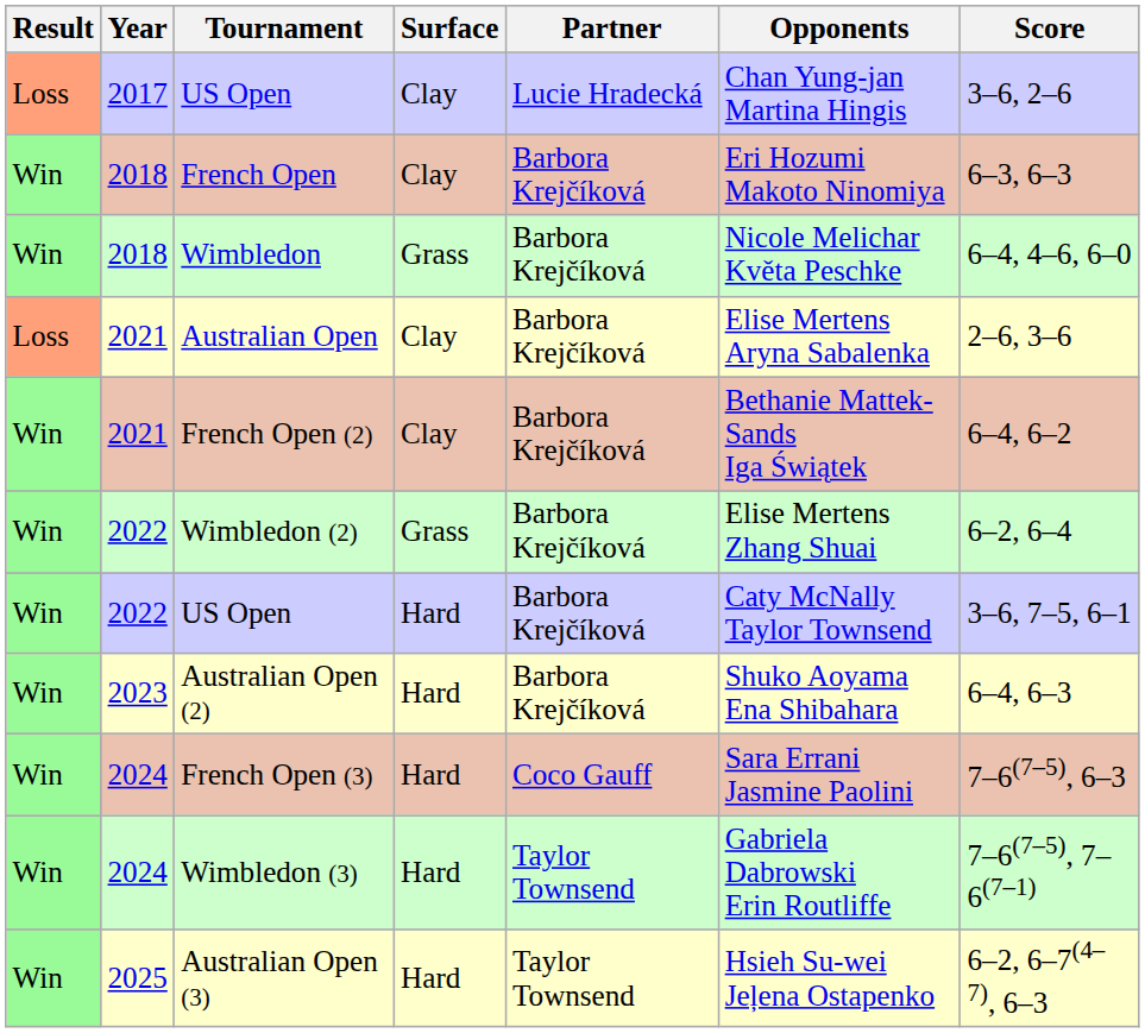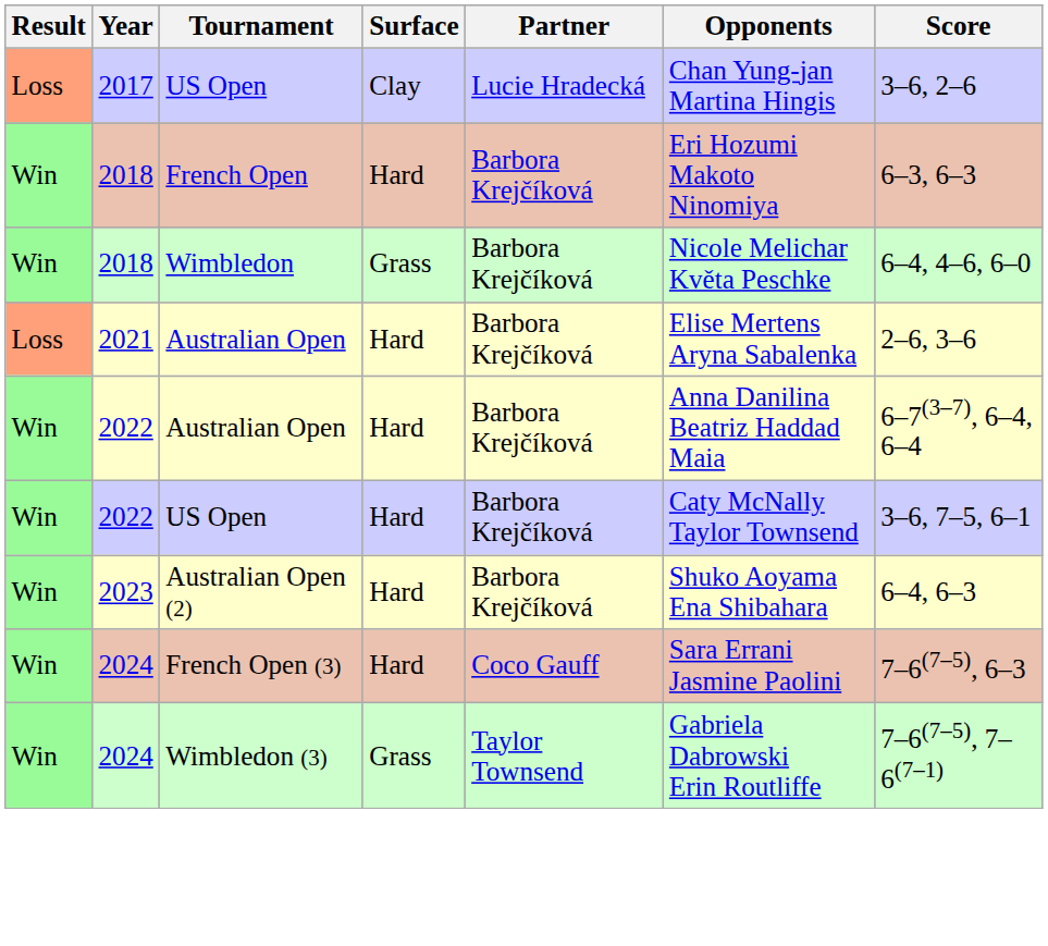 <table class="sortable wikitable">
 <tr>
 <th>Result</th>
 <th>Year</th>
 <th>Tournament</th>
 <th>Surface</th>
 <th>Partner</th>
 <th>Opponents</th>
 <th class="unsortable">Score</th>
 </tr>
 <tr style="background:#ccf;">
 <td style="background:#ffa07a;">Loss</td>
 <td><a href='#'>2017</a></td>
 <td><a href='#'>US Open</a></td>
 <td>Clay</td>
 <td> <a href='#'>Lucie Hradecká</a></td>
 <td> <a href='#'>Chan Yung-jan</a> <br>  <a href='#'>Martina Hingis</a></td>
 <td>3–6, 2–6</td>
 </tr>
 <tr style="background:#ebc2af;">
 <td style="background:#98fb98;">Win</td>
 <td><a href='#'>2018</a></td>
 <td><a href='#'>French Open</a></td>
-<td>Clay</td>
+<td>Hard</td>
 <td> <a href='#'>Barbora Krejčíková</a></td>
 <td> <a href='#'>Eri Hozumi</a> <br>  <a href='#'>Makoto Ninomiya</a></td>
 <td>6–3, 6–3</td>
 </tr>
 <tr style="background:#cfc;">
 <td style="background:#98fb98;">Win</td>
 <td><a href='#'>2018</a></td>
 <td><a href='#'>Wimbledon</a></td>
 <td>Grass</td>
 <td> Barbora Krejčíková</td>
 <td> <a href='#'>Nicole Melichar</a> <br>  <a href='#'>Květa Peschke</a></td>
 <td>6–4, 4–6, 6–0</td>
 </tr>
 <tr style="background:#ffc;">
 <td style="background:#ffa07a;">Loss</td>
 <td><a href='#'>2021</a></td>
 <td><a href='#'>Australian Open</a></td>
-<td>Clay</td>
+<td>Hard</td>
 <td> Barbora Krejčíková</td>
 <td> <a href='#'>Elise Mertens</a> <br>  <a href='#'>Aryna Sabalenka</a></td>
 <td>2–6, 3–6</td>
 </tr>
-<tr style="background:#ebc2af;">
-<td style="background:#98fb98;">Win</td>
-<td><a href='#'>2021</a></td>
-<td>French Open <small>(2)</small></td>
-<td>Clay</td>
+<tr style="background:#ffc;">
+<td bgcolor=98FB98>Win</td>
+<td><a href='#'>2022</a></td>
+<td>Australian Open</td>
+<td>Hard</td>
 <td> Barbora Krejčíková</td>
-<td> <a href='#'>Bethanie Mattek-Sands</a> <br>  <a href='#'>Iga Świątek</a></td>
-<td>6–4, 6–2</td>
-</tr>
-<tr style=background:#cfc>
-<td style=background:#98fb98>Win</td>
-<td><a href='#'>2022</a></td>
-<td>Wimbledon <small>(2)</small></td>
-<td>Grass</td>
-<td> Barbora Krejčíková</td>
-<td> Elise Mertens <br>  <a href='#'>Zhang Shuai</a></td>
-<td>6–2, 6–4</td>
+<td> <a href='#'>Anna Danilina</a> <br>  <a href='#'>Beatriz Haddad Maia</a></td>
+<td>6–7<sup>(3–7)</sup>, 6–4, 6–4</td>
 </tr>
 <tr style=background:#ccf>
 <td style=background:#98fb98;>Win</td>
 <td><a href='#'>2022</a></td>
 <td>US Open</td>
 <td>Hard</td>
 <td> Barbora Krejčíková</td>
 <td> <a href='#'>Caty McNally</a> <br>  <a href='#'>Taylor Townsend</a></td>
 <td>3–6, 7–5, 6–1</td>
 </tr>
 <tr style="background:#ffc;">
 <td style=background:#98fb98;>Win</td>
 <td><a href='#'>2023</a></td>
 <td>Australian Open <small>(2)</small></td>
 <td>Hard</td>
 <td> Barbora Krejčíková</td>
 <td> <a href='#'>Shuko Aoyama</a> <br>  <a href='#'>Ena Shibahara</a></td>
 <td>6–4, 6–3</td>
 </tr>
 <tr style=background:#ebc2af>
 <td style=background:#98fb98;>Win</td>
 <td><a href='#'>2024</a></td>
 <td>French Open <small>(3)</small></td>
 <td>Hard</td>
 <td> <a href='#'>Coco Gauff</a></td>
 <td> <a href='#'>Sara Errani</a> <br>  <a href='#'>Jasmine Paolini</a></td>
 <td>7–6<sup>(7–5)</sup>, 6–3</td>
 </tr>
 <tr style=background:#cfc>
 <td style=background:#98fb98>Win</td>
 <td><a href='#'>2024</a></td>
 <td>Wimbledon <small>(3)</small></td>
-<td>Hard</td>
+<td>Grass</td>
 <td> <a href='#'>Taylor Townsend</a></td>
 <td> <a href='#'>Gabriela Dabrowski</a> <br>  <a href='#'>Erin Routliffe</a></td>
 <td>7–6<sup>(7–5)</sup>, 7–6<sup>(7–1)</sup></td>
 </tr>
-<tr style="background:#ffc;">
-<td style=background:#98fb98>Win</td>
-<td><a href='#'>2025</a></td>
-<td>Australian Open <small>(3)</small></td>
-<td>Hard</td>
-<td> Taylor Townsend</td>
-<td> <a href='#'>Hsieh Su-wei</a> <br>  <a href='#'>Jeļena Ostapenko</a></td>
-<td>6–2, 6–7<sup>(4–7)</sup>, 6–3</td>
-</tr>
 </table>
